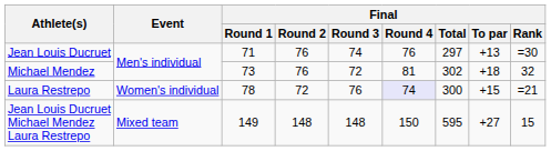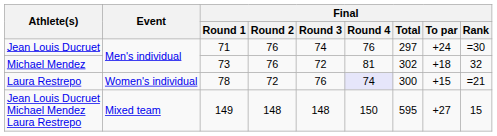 <table class="wikitable" border="1" style="font-size:90%;text-align:center">
 <tr>
 <th rowspan=2>Athlete(s)</th>
 <th rowspan=2>Event</th>
 <th colspan=7>Final</th>
 </tr>
 <tr>
 <th>Round 1</th>
 <th>Round 2</th>
 <th>Round 3</th>
 <th>Round 4</th>
 <th>Total</th>
 <th>To par</th>
 <th>Rank</th>
 </tr>
 <tr>
 <td align=left><a href='#'>Jean Louis Ducruet</a></td>
 <td align=left rowspan=2><a href='#'>Men's individual</a></td>
 <td>71</td>
 <td>76</td>
 <td>74</td>
 <td>76</td>
 <td>297</td>
-<td>+13</td>
+<td>+24</td>
 <td>=30</td>
 </tr>
 <tr>
 <td align=left><a href='#'>Michael Mendez</a></td>
 <td>73</td>
 <td>76</td>
 <td>72</td>
 <td>81</td>
 <td>302</td>
 <td>+18</td>
 <td>32</td>
 </tr>
 <tr>
 <td align=left><a href='#'>Laura Restrepo</a></td>
 <td align=left><a href='#'>Women's individual</a></td>
 <td>78</td>
 <td>72</td>
 <td>76</td>
 <td style="background: lavender;">74</td>
 <td>300</td>
 <td>+15</td>
 <td>=21</td>
 </tr>
 <tr>
 <td align=left><a href='#'>Jean Louis Ducruet</a><br><a href='#'>Michael Mendez</a><br><a href='#'>Laura Restrepo</a></td>
 <td align=left><a href='#'>Mixed team</a></td>
 <td>149</td>
 <td>148</td>
 <td>148</td>
 <td>150</td>
 <td>595</td>
 <td>+27</td>
 <td>15</td>
 </tr>
 </table>
